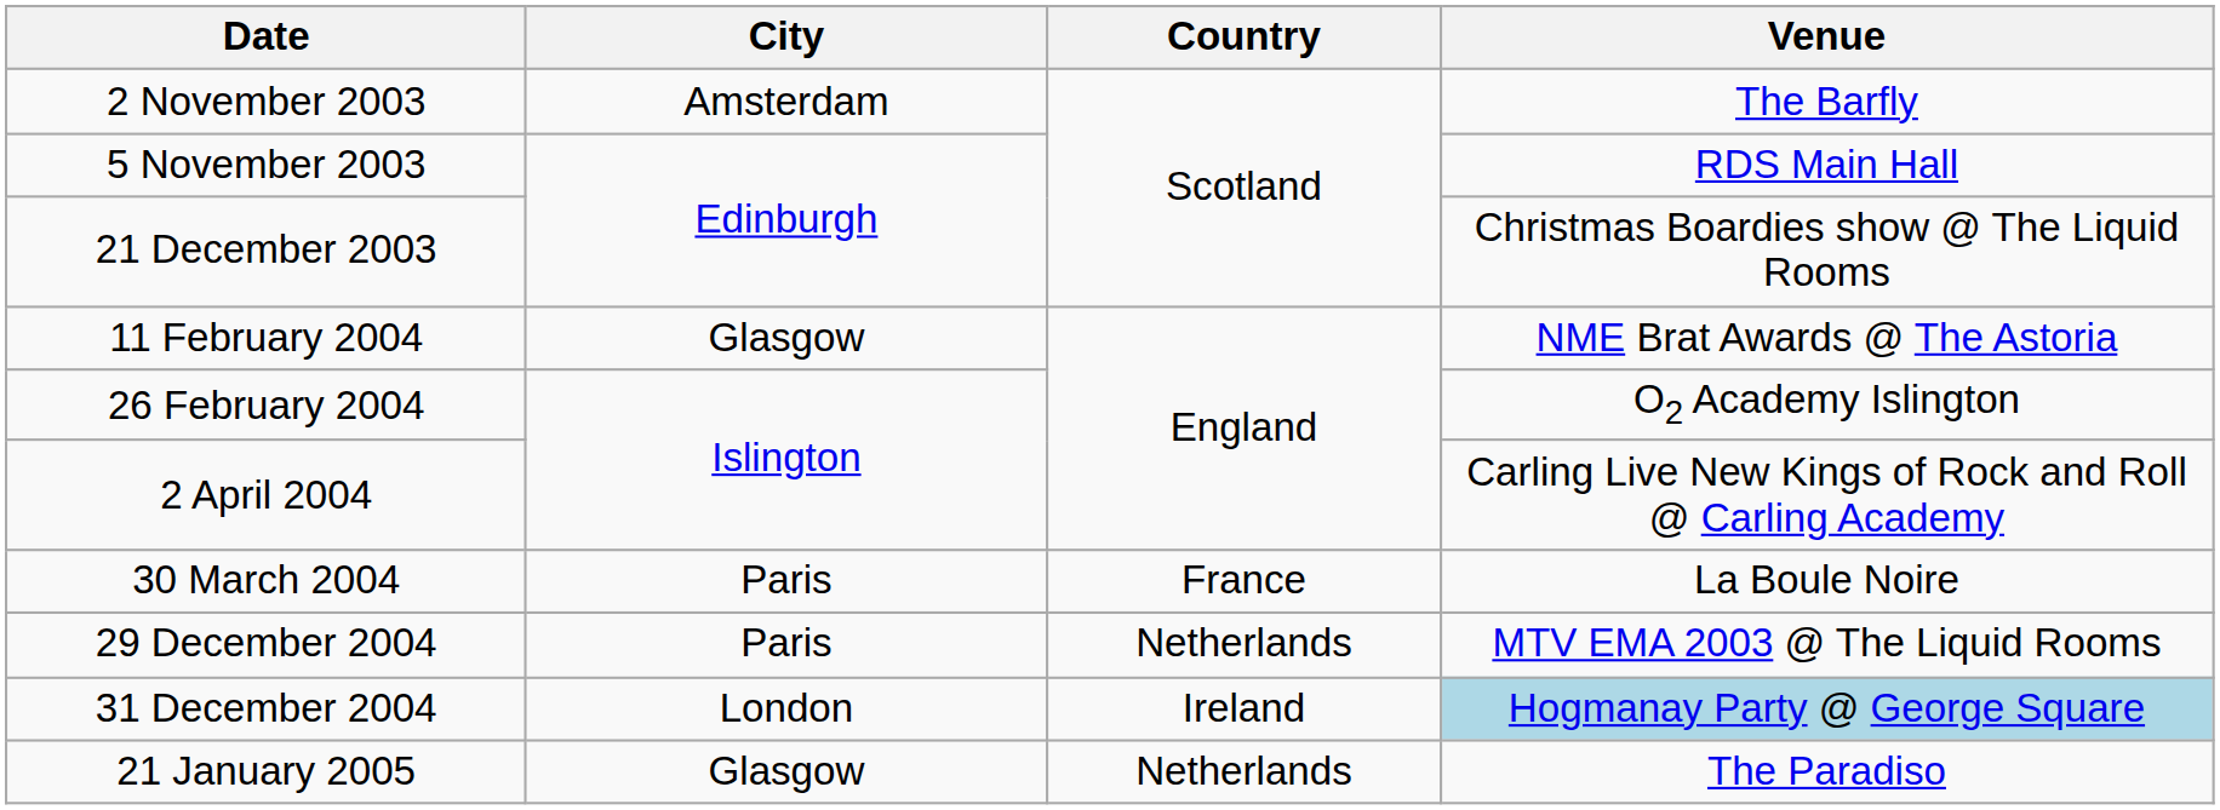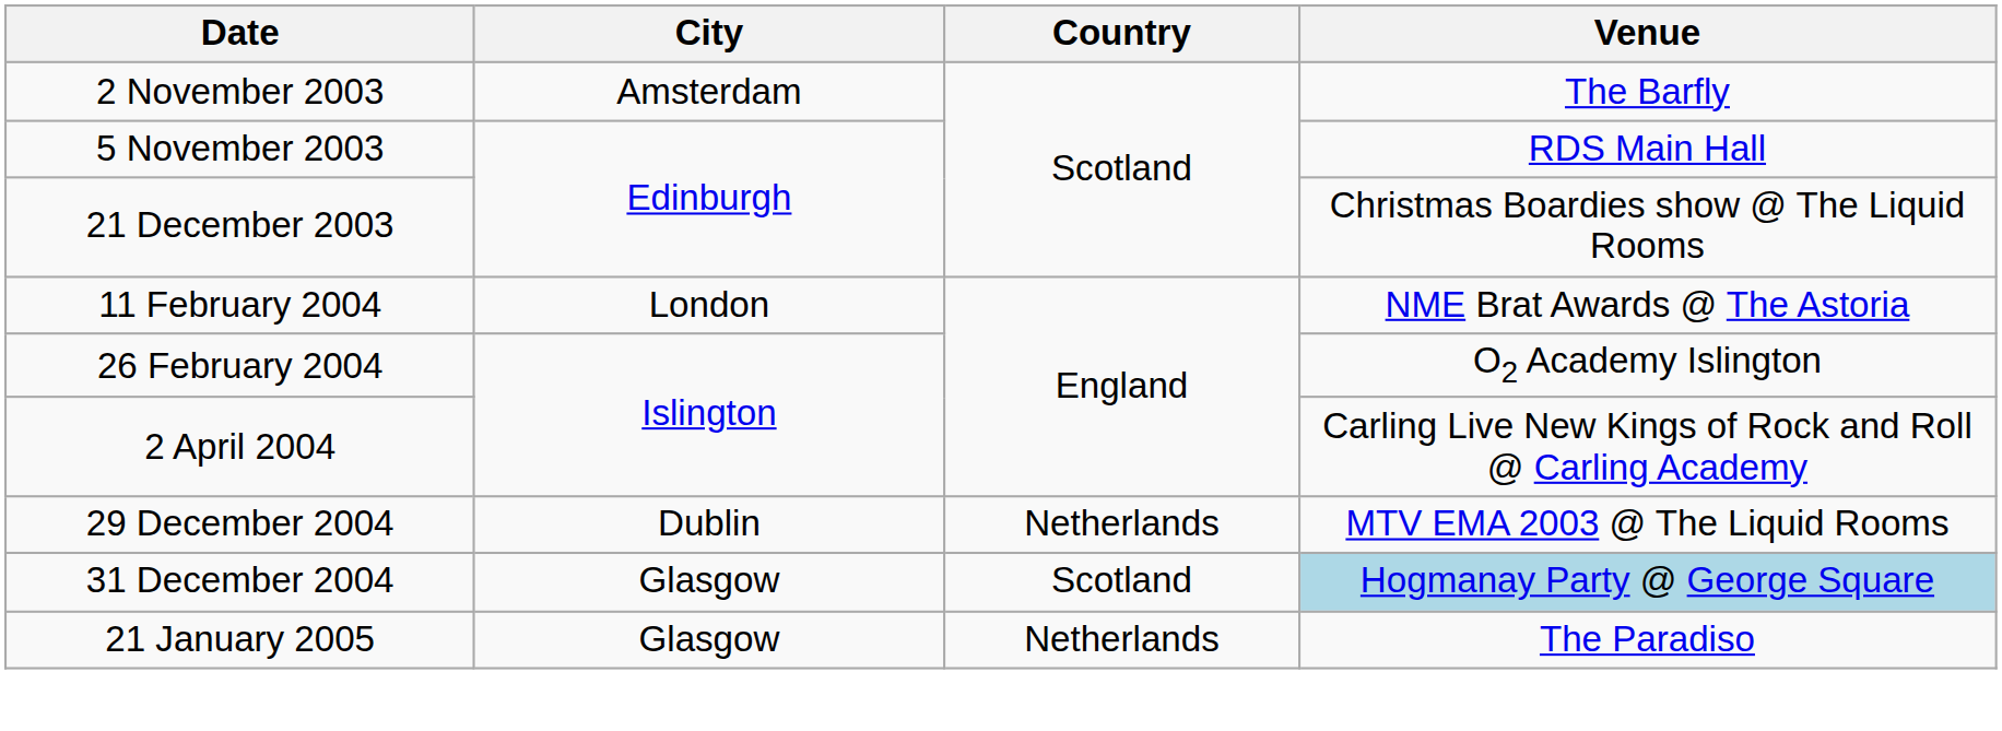 <table class="wikitable" style="text-align:center;">
 <tr>
 <th width="200">Date</th>
 <th width="200">City</th>
 <th width="150">Country</th>
 <th width="300">Venue</th>
 </tr>
 <tr>
 <td>2 November 2003</td>
 <td>Amsterdam</td>
 <td rowspan="3">Scotland</td>
 <td><a href='#'>The Barfly</a></td>
 </tr>
 <tr>
 <td>5 November 2003</td>
 <td rowspan="2"><a href='#'>Edinburgh</a></td>
 <td><a href='#'>RDS Main Hall</a></td>
 </tr>
 <tr>
 <td>21 December 2003</td>
 <td>Christmas Boardies show @ The Liquid Rooms</td>
 </tr>
 <tr>
 <td>11 February 2004</td>
-<td>Glasgow</td>
+<td>London</td>
 <td rowspan="3">England</td>
 <td><a href='#'>NME</a> Brat Awards @ <a href='#'>The Astoria</a></td>
 </tr>
 <tr>
 <td>26 February 2004</td>
 <td rowspan="2"><a href='#'>Islington</a></td>
 <td>O<sub>2</sub> Academy Islington</td>
 </tr>
 <tr>
 <td>2 April 2004</td>
 <td>Carling Live New Kings of Rock and Roll @ <a href='#'>Carling Academy</a></td>
 </tr>
 <tr>
-<td>30 March 2004</td>
-<td>Paris</td>
-<td>France</td>
-<td>La Boule Noire</td>
-</tr>
-<tr>
 <td>29 December 2004</td>
-<td>Paris</td>
+<td>Dublin</td>
 <td>Netherlands</td>
 <td><a href='#'>MTV EMA 2003</a> @ The Liquid Rooms</td>
 </tr>
 <tr>
 <td>31 December 2004</td>
-<td>London</td>
-<td>Ireland</td>
+<td>Glasgow</td>
+<td>Scotland</td>
 <td style="background: lightblue;"><a href='#'>Hogmanay Party</a> @ <a href='#'>George Square</a></td>
 </tr>
 <tr>
 <td>21 January 2005</td>
 <td>Glasgow</td>
 <td>Netherlands</td>
 <td><a href='#'>The Paradiso</a></td>
 </tr>
 </table>
